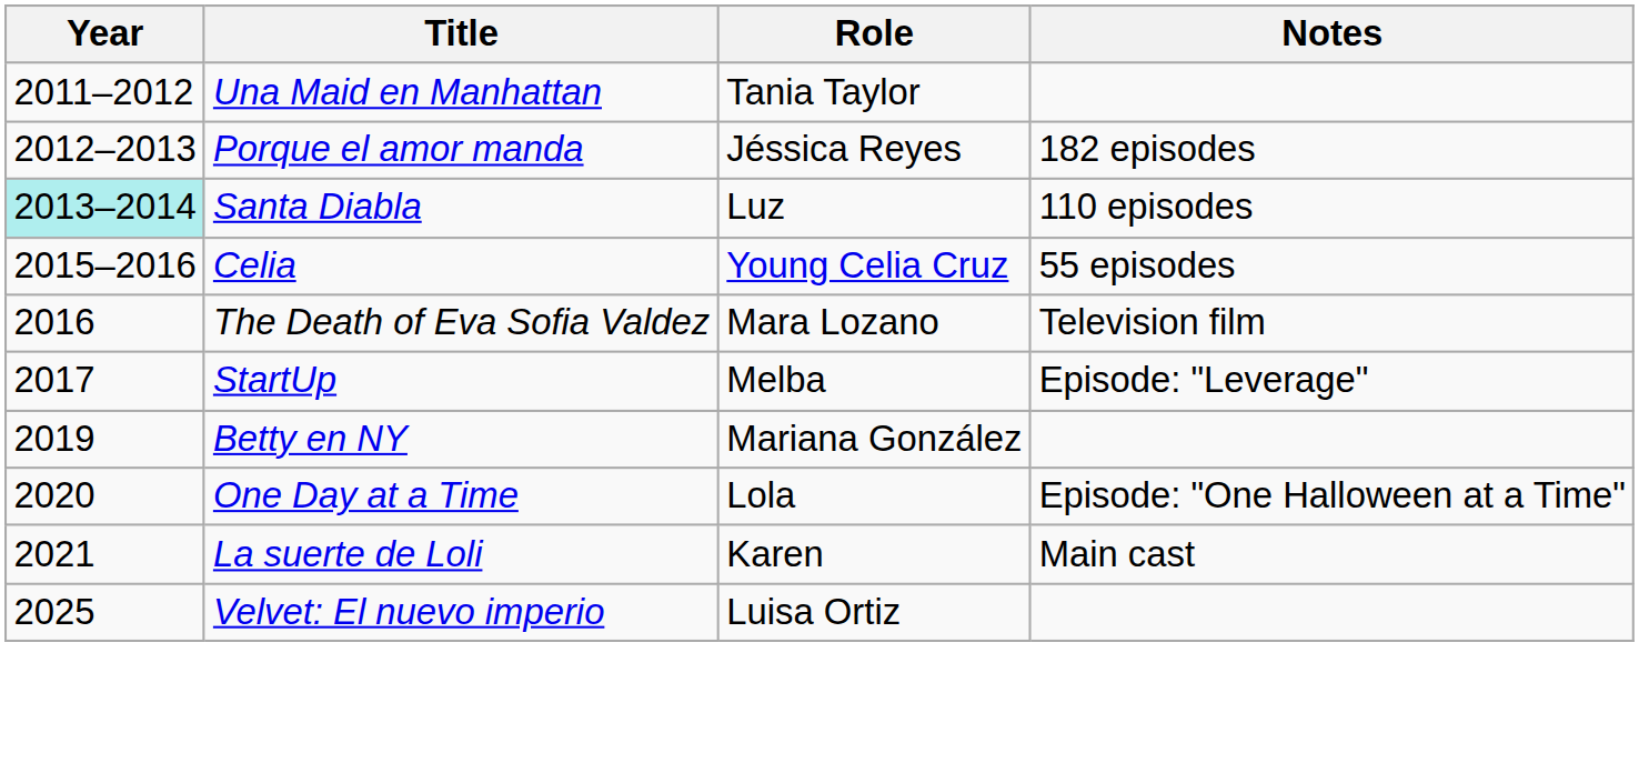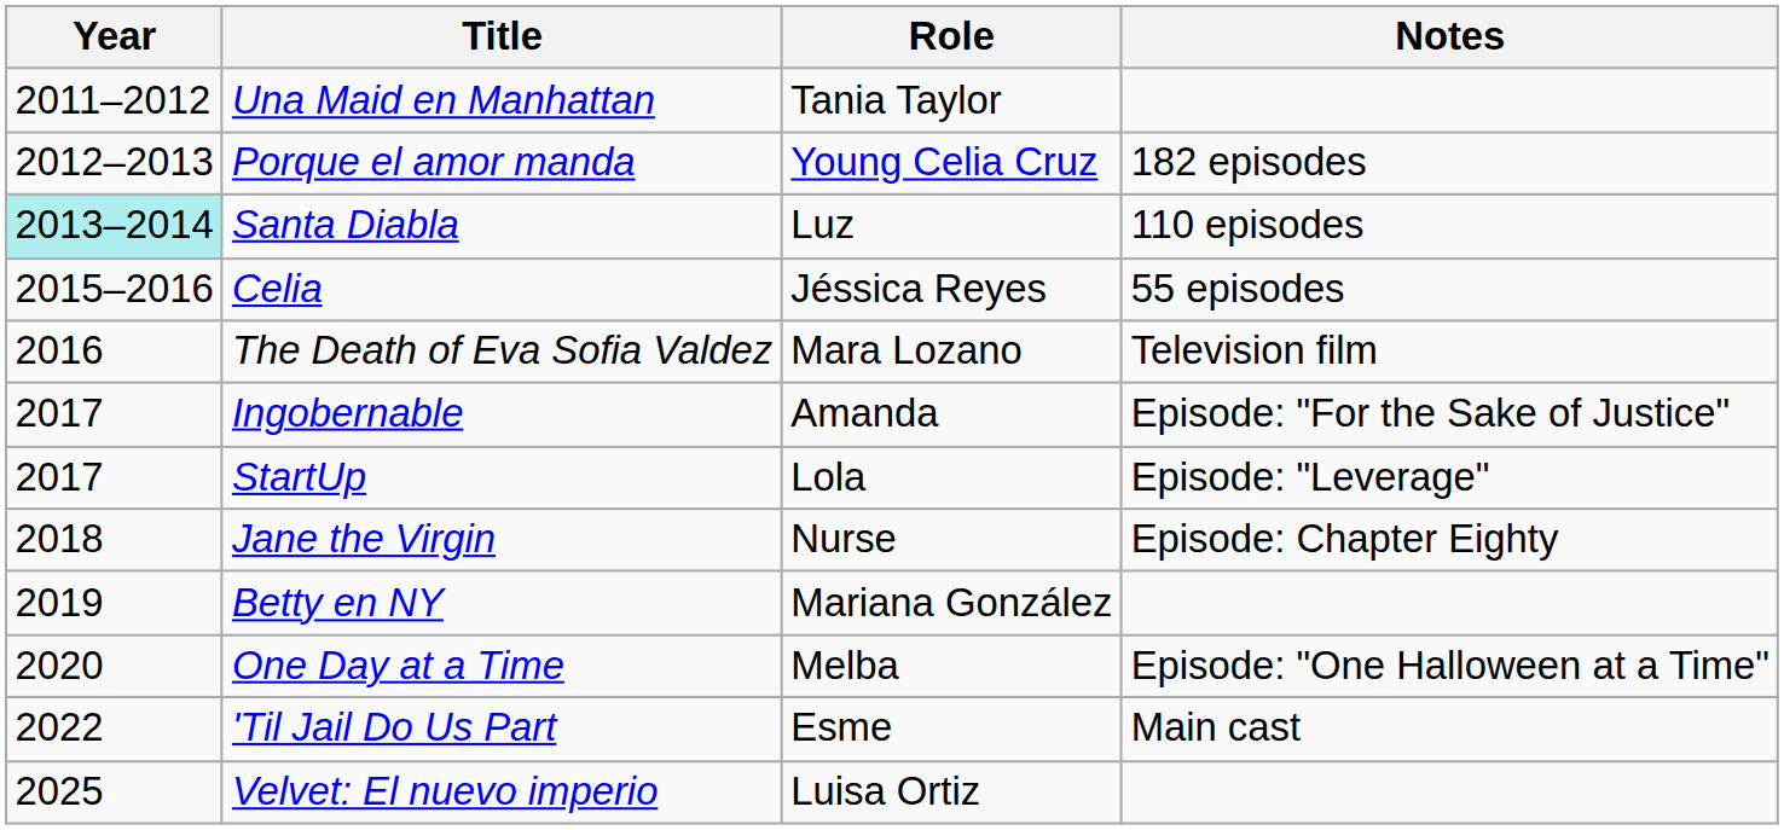 <table class="wikitable sortable">
 <tr>
 <th>Year</th>
 <th>Title</th>
 <th>Role</th>
 <th>Notes</th>
 </tr>
 <tr>
 <td>2011–2012</td>
 <td><em><a href='#'>Una Maid en Manhattan</a></em></td>
 <td>Tania Taylor</td>
 <td></td>
 </tr>
 <tr>
 <td>2012–2013</td>
 <td><em><a href='#'>Porque el amor manda</a></em></td>
-<td>Jéssica Reyes</td>
+<td><a href='#'>Young Celia Cruz</a></td>
 <td>182 episodes</td>
 </tr>
 <tr>
 <td style="background: paleturquoise;">2013–2014</td>
 <td><em><a href='#'>Santa Diabla</a></em></td>
 <td>Luz</td>
 <td>110 episodes</td>
 </tr>
 <tr>
 <td>2015–2016</td>
 <td><em><a href='#'>Celia</a></em></td>
-<td><a href='#'>Young Celia Cruz</a></td>
+<td>Jéssica Reyes</td>
 <td>55 episodes</td>
 </tr>
 <tr>
 <td>2016</td>
 <td><em>The Death of Eva Sofia Valdez</em></td>
 <td>Mara Lozano</td>
 <td>Television film</td>
 </tr>
 <tr>
 <td>2017</td>
+<td><em><a href='#'>Ingobernable</a></em></td>
+<td>Amanda</td>
+<td>Episode: "For the Sake of Justice"</td>
+</tr>
+<tr>
+<td>2017</td>
 <td><em><a href='#'>StartUp</a></em></td>
-<td>Melba</td>
+<td>Lola</td>
 <td>Episode: "Leverage"</td>
+</tr>
+<tr>
+<td>2018</td>
+<td><em><a href='#'>Jane the Virgin</a></em></td>
+<td>Nurse</td>
+<td>Episode: Chapter Eighty</td>
 </tr>
 <tr>
 <td>2019</td>
 <td><em><a href='#'>Betty en NY</a></em></td>
 <td>Mariana González</td>
 <td></td>
 </tr>
 <tr>
 <td>2020</td>
 <td><em><a href='#'>One Day at a Time</a></em></td>
-<td>Lola</td>
+<td>Melba</td>
 <td>Episode: "One Halloween at a Time"</td>
 </tr>
 <tr>
-<td>2021</td>
-<td><em><a href='#'>La suerte de Loli</a></em></td>
-<td>Karen</td>
+<td>2022</td>
+<td><em><a href='#'>'Til Jail Do Us Part</a></em></td>
+<td>Esme</td>
 <td>Main cast</td>
 </tr>
 <tr>
 <td>2025</td>
 <td><em><a href='#'>Velvet: El nuevo imperio</a></em></td>
 <td>Luisa Ortiz</td>
 <td></td>
 </tr>
 </table>
